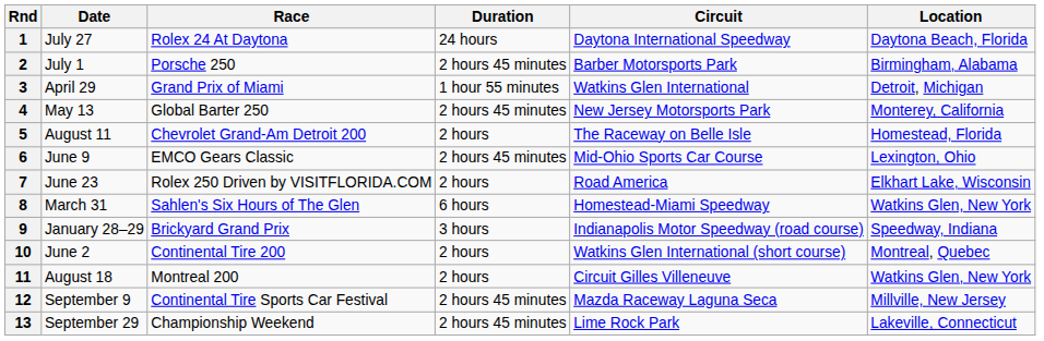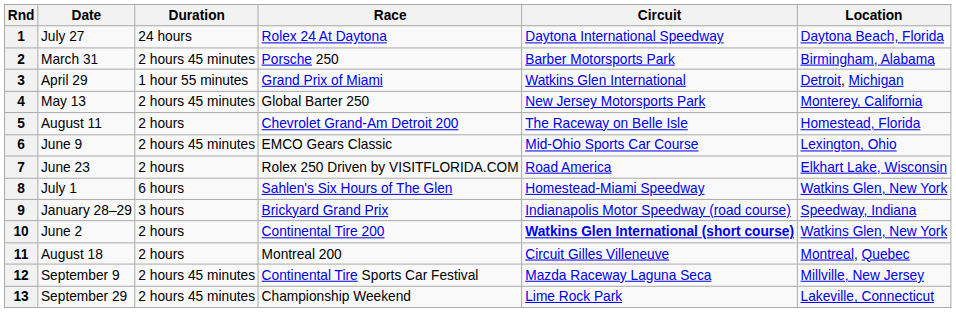 <table class="wikitable" style="font-size: 85%;">
 <tr>
 <th>Rnd</th>
 <th>Date</th>
+<th>Duration</th>
 <th>Race</th>
-<th>Duration</th>
 <th>Circuit</th>
 <th>Location</th>
 </tr>
 <tr>
 <th>1</th>
 <td>July 27</td>
+<td>24 hours</td>
 <td><a href='#'>Rolex 24 At Daytona</a></td>
-<td>24 hours</td>
 <td><a href='#'>Daytona International Speedway</a></td>
 <td><a href='#'>Daytona Beach, Florida</a></td>
 </tr>
 <tr>
 <th>2</th>
-<td>July 1</td>
+<td>March 31</td>
+<td>2 hours 45 minutes</td>
 <td><a href='#'>Porsche</a> 250</td>
-<td>2 hours 45 minutes</td>
 <td><a href='#'>Barber Motorsports Park</a></td>
 <td><a href='#'>Birmingham, Alabama</a></td>
 </tr>
 <tr>
 <th>3</th>
 <td>April 29</td>
+<td>1 hour 55 minutes</td>
 <td><a href='#'>Grand Prix of Miami</a></td>
-<td>1 hour 55 minutes</td>
 <td><a href='#'>Watkins Glen International</a></td>
 <td><a href='#'>Detroit</a>, <a href='#'>Michigan</a></td>
 </tr>
 <tr>
 <th>4</th>
 <td>May 13</td>
+<td>2 hours 45 minutes</td>
 <td>Global Barter 250</td>
-<td>2 hours 45 minutes</td>
 <td><a href='#'>New Jersey Motorsports Park</a></td>
 <td><a href='#'>Monterey, California</a></td>
 </tr>
 <tr>
 <th>5</th>
 <td>August 11</td>
+<td>2 hours</td>
 <td><a href='#'>Chevrolet Grand-Am Detroit 200</a></td>
-<td>2 hours</td>
 <td><a href='#'>The Raceway on Belle Isle</a></td>
 <td><a href='#'>Homestead, Florida</a></td>
 </tr>
 <tr>
 <th>6</th>
 <td>June 9</td>
+<td>2 hours 45 minutes</td>
 <td>EMCO Gears Classic</td>
-<td>2 hours 45 minutes</td>
 <td><a href='#'>Mid-Ohio Sports Car Course</a></td>
 <td><a href='#'>Lexington, Ohio</a></td>
 </tr>
 <tr>
 <th>7</th>
 <td>June 23</td>
+<td>2 hours</td>
 <td>Rolex 250 Driven by VISITFLORIDA.COM</td>
-<td>2 hours</td>
 <td><a href='#'>Road America</a></td>
 <td><a href='#'>Elkhart Lake, Wisconsin</a></td>
 </tr>
 <tr>
 <th>8</th>
-<td>March 31</td>
+<td>July 1</td>
+<td>6 hours</td>
 <td><a href='#'>Sahlen's Six Hours of The Glen</a></td>
-<td>6 hours</td>
 <td><a href='#'>Homestead-Miami Speedway</a></td>
 <td><a href='#'>Watkins Glen, New York</a></td>
 </tr>
 <tr>
 <th>9</th>
 <td>January 28–29</td>
+<td>3 hours</td>
 <td><a href='#'>Brickyard Grand Prix</a></td>
-<td>3 hours</td>
 <td><a href='#'>Indianapolis Motor Speedway (road course)</a></td>
 <td><a href='#'>Speedway, Indiana</a></td>
 </tr>
 <tr>
 <th>10</th>
 <td>June 2</td>
+<td>2 hours</td>
 <td><a href='#'>Continental Tire 200</a></td>
-<td>2 hours</td>
-<td><a href='#'>Watkins Glen International (short course)</a></td>
-<td><a href='#'>Montreal</a>, <a href='#'>Quebec</a></td>
+<td><strong><a href='#'>Watkins Glen International (short course)</a></strong></td>
+<td><a href='#'>Watkins Glen, New York</a></td>
 </tr>
 <tr>
 <th>11</th>
 <td>August 18</td>
+<td>2 hours</td>
 <td>Montreal 200</td>
-<td>2 hours</td>
 <td><a href='#'>Circuit Gilles Villeneuve</a></td>
-<td><a href='#'>Watkins Glen, New York</a></td>
+<td><a href='#'>Montreal</a>, <a href='#'>Quebec</a></td>
 </tr>
 <tr>
 <th>12</th>
 <td>September 9</td>
+<td>2 hours 45 minutes</td>
 <td><a href='#'>Continental Tire</a> Sports Car Festival</td>
-<td>2 hours 45 minutes</td>
 <td><a href='#'>Mazda Raceway Laguna Seca</a></td>
 <td><a href='#'>Millville, New Jersey</a></td>
 </tr>
 <tr>
 <th>13</th>
 <td>September 29</td>
+<td>2 hours 45 minutes</td>
 <td>Championship Weekend</td>
-<td>2 hours 45 minutes</td>
 <td><a href='#'>Lime Rock Park</a></td>
 <td><a href='#'>Lakeville, Connecticut</a></td>
 </tr>
 </table>
